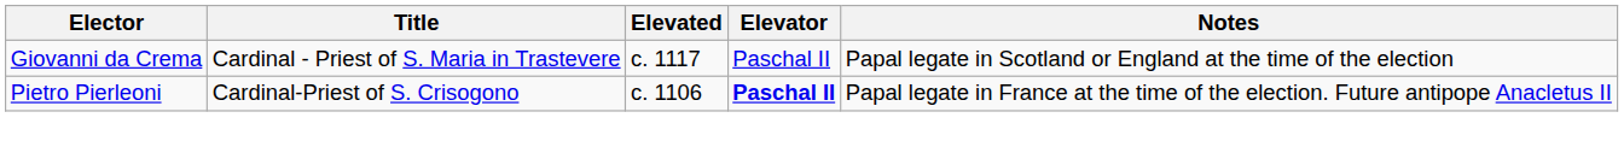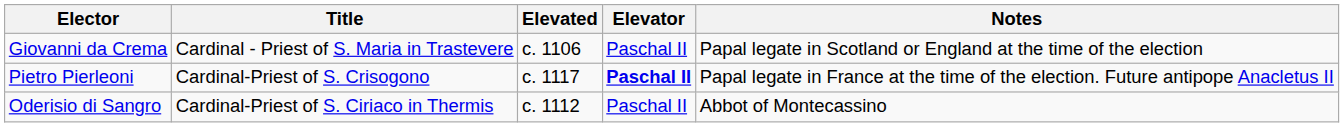 <table class="wikitable">
 <tr>
 <th>Elector</th>
 <th>Title</th>
 <th>Elevated</th>
 <th>Elevator</th>
 <th>Notes</th>
 </tr>
 <tr>
 <td><a href='#'>Giovanni&nbsp;da&nbsp;Crema</a></td>
 <td>Cardinal - Priest of <a href='#'>S. Maria in Trastevere</a></td>
-<td>c. 1117</td>
+<td>c. 1106</td>
 <td><a href='#'>Paschal&nbsp;II</a></td>
 <td>Papal legate in Scotland or England at the time of the election</td>
 </tr>
 <tr>
 <td><a href='#'>Pietro Pierleoni</a></td>
 <td>Cardinal-Priest of <a href='#'>S. Crisogono</a></td>
-<td>c. 1106</td>
+<td>c. 1117</td>
 <td><strong><a href='#'>Paschal II</a></strong></td>
 <td>Papal legate in France at the time of the election. Future antipope <a href='#'>Anacletus II</a></td>
 </tr>
+<tr>
+<td><a href='#'>Oderisio&nbsp;di&nbsp;Sangro</a></td>
+<td>Cardinal-Priest of <a href='#'>S. Ciriaco in Thermis</a></td>
+<td>c. 1112</td>
+<td><a href='#'>Paschal II</a></td>
+<td>Abbot of Montecassino</td>
+</tr>
 </table>
